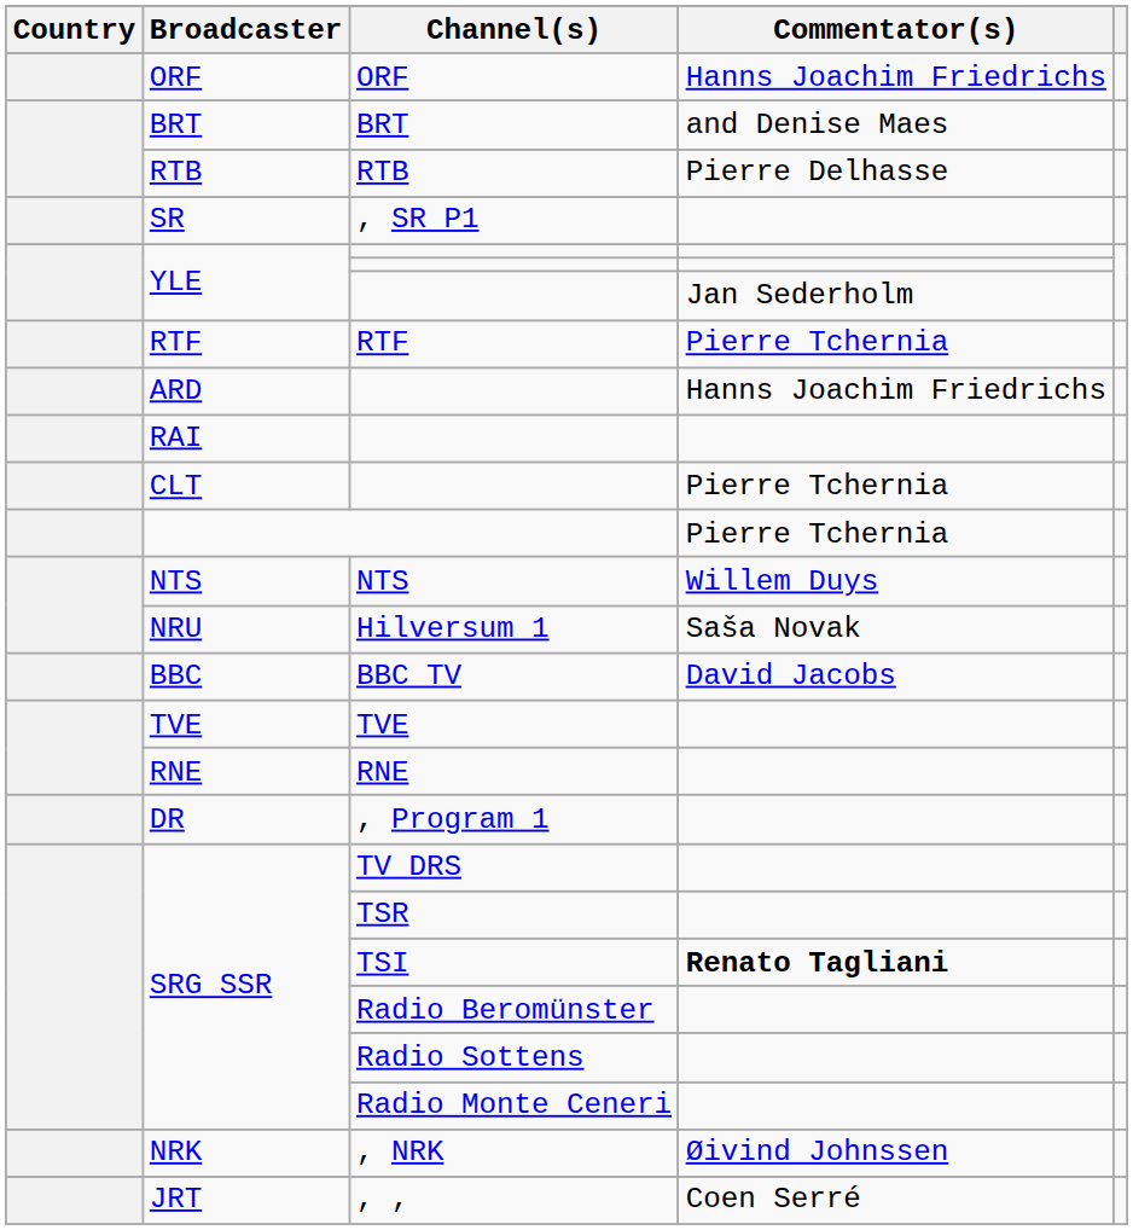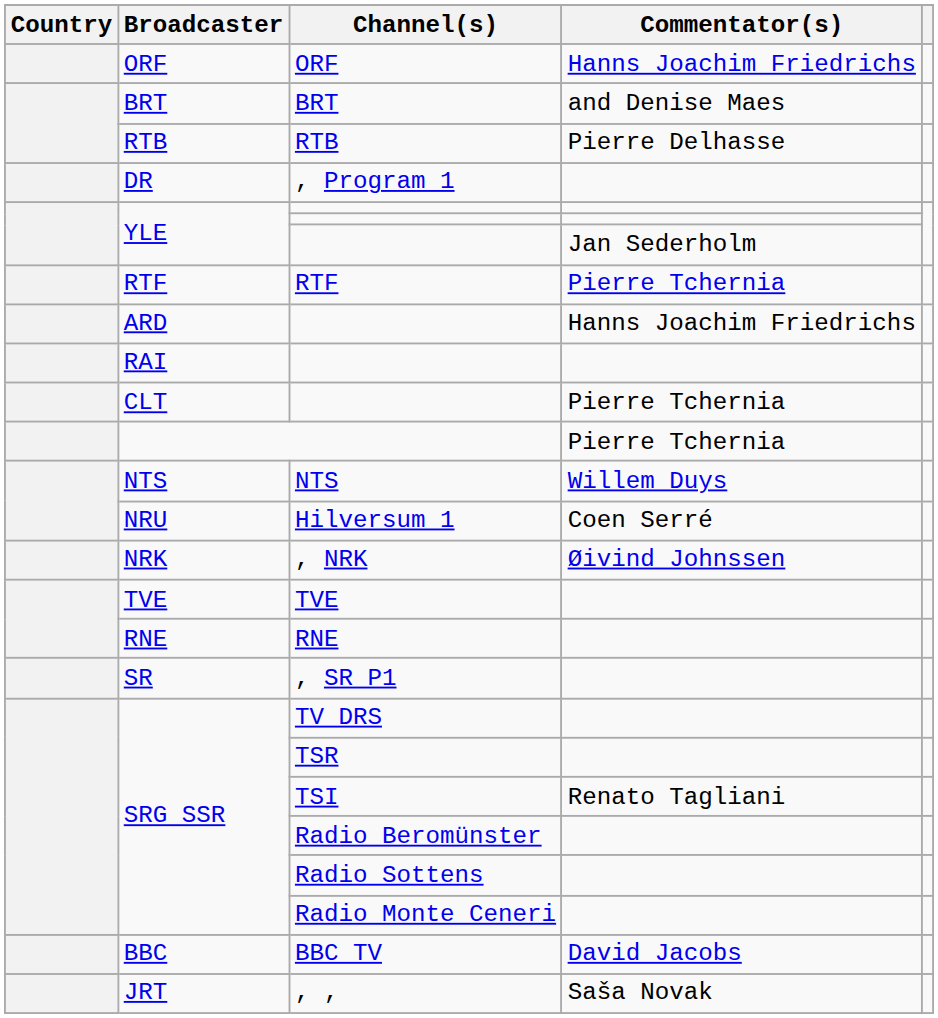 <table class="wikitable plainrowheaders">
 <tr>
 </tr>
 <tr>
 <th scope="col">Country</th>
 <th scope="col">Broadcaster</th>
 <th scope="col">Channel(s)</th>
 <th scope="col">Commentator(s)</th>
 <th scope="col"></th>
 </tr>
 <tr>
 <th scope="row"></th>
 <td><a href='#'>ORF</a></td>
 <td><a href='#'>ORF</a></td>
 <td><a href='#'>Hanns Joachim Friedrichs</a></td>
 <td style="text-align:center"></td>
 </tr>
 <tr>
 <th scope="rowgroup" rowspan=2></th>
 <td><a href='#'>BRT</a></td>
 <td><a href='#'>BRT</a></td>
 <td> and Denise Maes</td>
 <td style="text-align:center"></td>
 </tr>
 <tr>
 <td><a href='#'>RTB</a></td>
 <td><a href='#'>RTB</a></td>
 <td>Pierre Delhasse</td>
 <td style="text-align:center"></td>
 </tr>
 <tr>
 <th scope="row"></th>
-<td><a href='#'>SR</a></td>
-<td>, <a href='#'>SR P1</a></td>
+<td><a href='#'>DR</a></td>
+<td>, <a href='#'>Program 1</a></td>
 <td></td>
 <td style="text-align:center"></td>
 </tr>
 <tr>
 <th scope="rowgroup" rowspan="3"></th>
 <td rowspan="3"><a href='#'>YLE</a></td>
 <td></td>
 <td></td>
 <td style="text-align:center" rowspan="3"></td>
 </tr>
 <tr>
 <td></td>
 <td></td>
 </tr>
 <tr>
 <td></td>
 <td>Jan Sederholm</td>
 </tr>
 <tr>
 <th scope="row"></th>
 <td><a href='#'>RTF</a></td>
 <td><a href='#'>RTF</a></td>
 <td><a href='#'>Pierre Tchernia</a></td>
 <td style="text-align:center"></td>
 </tr>
 <tr>
 <th scope="row"></th>
 <td><a href='#'>ARD</a></td>
 <td></td>
 <td>Hanns Joachim Friedrichs</td>
 <td style="text-align:center"></td>
 </tr>
 <tr>
 <th scope="row"></th>
 <td><a href='#'>RAI</a></td>
 <td></td>
 <td></td>
 <td style="text-align:center"></td>
 </tr>
 <tr>
 <th scope="row"></th>
 <td><a href='#'>CLT</a></td>
 <td></td>
 <td>Pierre Tchernia</td>
 <td style="text-align:center"></td>
 </tr>
 <tr>
 <th scope="row"></th>
 <td colspan="2"></td>
 <td>Pierre Tchernia</td>
 <td style="text-align:center"></td>
 </tr>
 <tr>
 <th scope="rowgroup" rowspan="2"></th>
 <td><a href='#'>NTS</a></td>
 <td><a href='#'>NTS</a></td>
 <td><a href='#'>Willem Duys</a></td>
 <td style="text-align:center"></td>
 </tr>
 <tr>
 <td><a href='#'>NRU</a></td>
 <td><a href='#'>Hilversum 1</a></td>
-<td>Saša Novak</td>
+<td>Coen Serré</td>
 <td style="text-align:center"></td>
 </tr>
 <tr>
 <th scope="row"></th>
-<td><a href='#'>BBC</a></td>
-<td><a href='#'>BBC TV</a></td>
-<td><a href='#'>David Jacobs</a></td>
+<td><a href='#'>NRK</a></td>
+<td>, <a href='#'>NRK</a></td>
+<td><a href='#'>Øivind Johnssen</a></td>
 <td style="text-align:center"></td>
 </tr>
 <tr>
 <th scope="rowgroup" rowspan="2"></th>
 <td><a href='#'>TVE</a></td>
 <td><a href='#'>TVE</a></td>
 <td></td>
 <td style="text-align:center"></td>
 </tr>
 <tr>
 <td><a href='#'>RNE</a></td>
 <td><a href='#'>RNE</a></td>
 <td></td>
 <td style="text-align:center"></td>
 </tr>
 <tr>
 <th scope="row"></th>
-<td><a href='#'>DR</a></td>
-<td>, <a href='#'>Program 1</a></td>
+<td><a href='#'>SR</a></td>
+<td>, <a href='#'>SR P1</a></td>
 <td></td>
 <td style="text-align:center"></td>
 </tr>
 <tr>
 <th scope="rowgroup" rowspan="6"></th>
 <td rowspan="6"><a href='#'>SRG SSR</a></td>
 <td><a href='#'>TV DRS</a></td>
 <td></td>
 <td style="text-align:center"></td>
 </tr>
 <tr>
 <td><a href='#'>TSR</a></td>
 <td></td>
 <td style="text-align:center"></td>
 </tr>
 <tr>
 <td><a href='#'>TSI</a></td>
-<td><strong>Renato Tagliani</strong></td>
+<td>Renato Tagliani</td>
 <td style="text-align:center"></td>
 </tr>
 <tr>
 <td><a href='#'>Radio Beromünster</a></td>
 <td></td>
 <td style="text-align:center"></td>
 </tr>
 <tr>
 <td><a href='#'>Radio Sottens</a></td>
 <td></td>
 <td style="text-align:center"></td>
 </tr>
 <tr>
 <td><a href='#'>Radio Monte Ceneri</a></td>
 <td></td>
 <td style="text-align:center"></td>
 </tr>
 <tr>
 <th scope="row"></th>
-<td><a href='#'>NRK</a></td>
-<td>, <a href='#'>NRK</a></td>
-<td><a href='#'>Øivind Johnssen</a></td>
+<td><a href='#'>BBC</a></td>
+<td><a href='#'>BBC TV</a></td>
+<td><a href='#'>David Jacobs</a></td>
 <td style="text-align:center"></td>
 </tr>
 <tr>
 <th scope="rowgroup" rowspan="3"></th>
 <td rowspan="3"><a href='#'>JRT</a></td>
 <td>, , </td>
-<td>Coen Serré</td>
+<td>Saša Novak</td>
 <td style="text-align:center"></td>
 </tr>
 </table>
